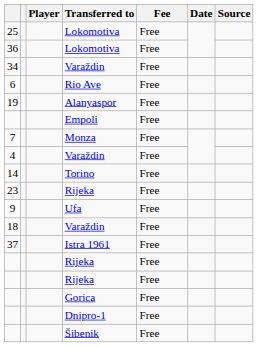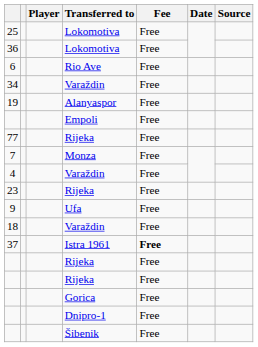 <table class="wikitable plainrowheaders sortable">
 <tr>
 <th></th>
 <th></th>
 <th scope=col>Player</th>
 <th>Transferred to</th>
 <th !scope=col; style="width: 65px;">Fee</th>
 <th scope=col>Date</th>
 <th scope=col>Source</th>
 </tr>
 <tr>
 <td align=center>25</td>
 <td align=center></td>
 <td></td>
 <td> <a href='#'>Lokomotiva</a></td>
 <td>Free</td>
 <td rowspan="2"></td>
 <td></td>
 </tr>
 <tr>
 <td align=center>36</td>
 <td align=center></td>
 <td></td>
 <td> <a href='#'>Lokomotiva</a></td>
 <td>Free</td>
 <td></td>
 </tr>
 <tr>
-<td align=center>34</td>
+<td align=center>6</td>
 <td align=center></td>
 <td></td>
-<td> <a href='#'>Varaždin</a></td>
+<td> <a href='#'>Rio Ave</a></td>
 <td>Free</td>
 <td></td>
 <td></td>
 </tr>
 <tr>
-<td align=center>6</td>
+<td align=center>34</td>
 <td align=center></td>
 <td></td>
-<td> <a href='#'>Rio Ave</a></td>
+<td> <a href='#'>Varaždin</a></td>
 <td>Free</td>
 <td></td>
 <td></td>
 </tr>
 <tr>
 <td align=center>19</td>
 <td align=center></td>
 <td></td>
 <td> <a href='#'>Alanyaspor</a></td>
 <td>Free</td>
 <td></td>
 <td></td>
 </tr>
 <tr>
 <td align=center></td>
 <td align=center></td>
 <td></td>
 <td> <a href='#'>Empoli</a></td>
 <td>Free</td>
 <td></td>
 <td></td>
 </tr>
 <tr>
+<td align=center>77</td>
+<td align=center></td>
+<td></td>
+<td> <a href='#'>Rijeka</a></td>
+<td>Free</td>
+<td></td>
+<td></td>
+</tr>
+<tr>
 <td align=center>7</td>
 <td align=center></td>
 <td></td>
 <td> <a href='#'>Monza</a></td>
 <td>Free</td>
 <td rowspan="2"></td>
 <td></td>
 </tr>
 <tr>
 <td align=center>4</td>
 <td align=center></td>
 <td></td>
 <td> <a href='#'>Varaždin</a></td>
 <td>Free</td>
-<td></td>
-</tr>
-<tr>
-<td align=center>14</td>
-<td align=center></td>
-<td></td>
-<td> <a href='#'>Torino</a></td>
-<td>Free</td>
-<td></td>
 <td></td>
 </tr>
 <tr>
 <td align=center>23</td>
 <td align=center></td>
 <td></td>
 <td> <a href='#'>Rijeka</a></td>
 <td>Free</td>
 <td></td>
 <td></td>
 </tr>
 <tr>
 <td align=center>9</td>
 <td align=center></td>
 <td></td>
 <td> <a href='#'>Ufa</a></td>
 <td>Free</td>
 <td></td>
 <td></td>
 </tr>
 <tr>
 <td align=center>18</td>
 <td align=center></td>
 <td></td>
 <td> <a href='#'>Varaždin</a></td>
 <td>Free</td>
 <td></td>
 <td></td>
 </tr>
 <tr>
 <td align=center>37</td>
 <td align=center></td>
 <td></td>
 <td> <a href='#'>Istra 1961</a></td>
-<td>Free</td>
+<td><strong>Free</strong></td>
 <td></td>
 <td></td>
 </tr>
 <tr>
 <td align=center></td>
 <td align=center></td>
 <td></td>
 <td> <a href='#'>Rijeka</a></td>
 <td>Free</td>
 <td></td>
 <td></td>
 </tr>
 <tr>
 <td align=center></td>
 <td align=center></td>
 <td></td>
 <td> <a href='#'>Rijeka</a></td>
 <td>Free</td>
 <td></td>
 <td></td>
 </tr>
 <tr>
 <td align=center></td>
 <td align=center></td>
 <td></td>
 <td> <a href='#'>Gorica</a></td>
 <td>Free</td>
 <td></td>
 <td></td>
 </tr>
 <tr>
 <td align=center></td>
 <td align=center></td>
 <td></td>
 <td> <a href='#'>Dnipro-1</a></td>
 <td>Free</td>
 <td></td>
 <td></td>
 </tr>
 <tr>
 <td align=center></td>
 <td align=center></td>
 <td></td>
 <td> <a href='#'>Šibenik</a></td>
 <td>Free</td>
 <td></td>
 <td></td>
 </tr>
 </table>
